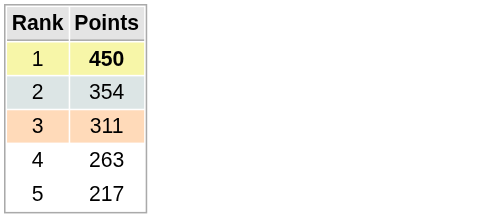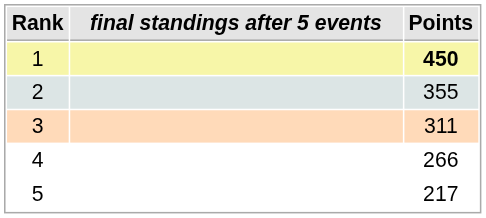 <table cellspacing="1" cellpadding="3" style="border:1px solid #AAAAAA;font-size:86%">
 <tr style="background-color: #E4E4E4;">
 <th style="border-bottom:1px solid #AAAAAA; width: 10px;">Rank</th>
+<th style="border-bottom:1px solid #AAAAAA; width: 210px;"><em>final standings after 5 events</em></th>
 <th style="border-bottom:1px solid #AAAAAA; width: 40px;">Points</th>
 </tr>
 <tr style="background:#f7f6a8;">
 <td align=center>1</td>
+<td><strong></strong></td>
 <td align=center><strong>450</strong></td>
 </tr>
 <tr style="background:#dce5e5;">
 <td align=center>2</td>
-<td align=center>354</td>
+<td></td>
+<td align=center>355</td>
 </tr>
 <tr style="background:#ffdab9;">
 <td align=center>3</td>
+<td></td>
 <td align=center>311</td>
 </tr>
 <tr>
 <td align=center>4</td>
-<td align=center>263</td>
+<td></td>
+<td align=center>266</td>
 </tr>
 <tr>
 <td align=center>5</td>
+<td></td>
 <td align=center>217</td>
 </tr>
 </table>
